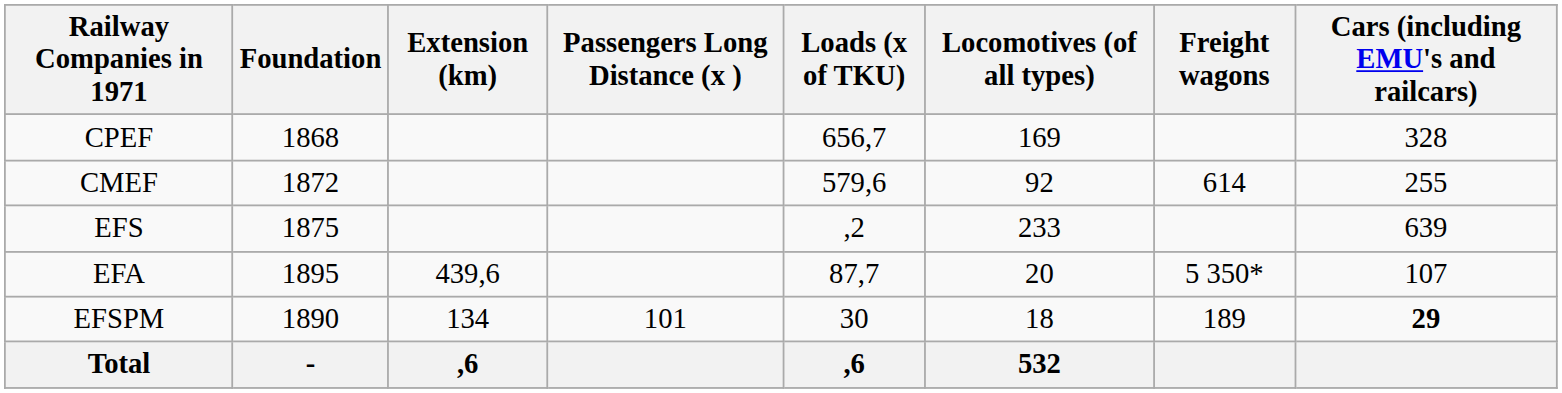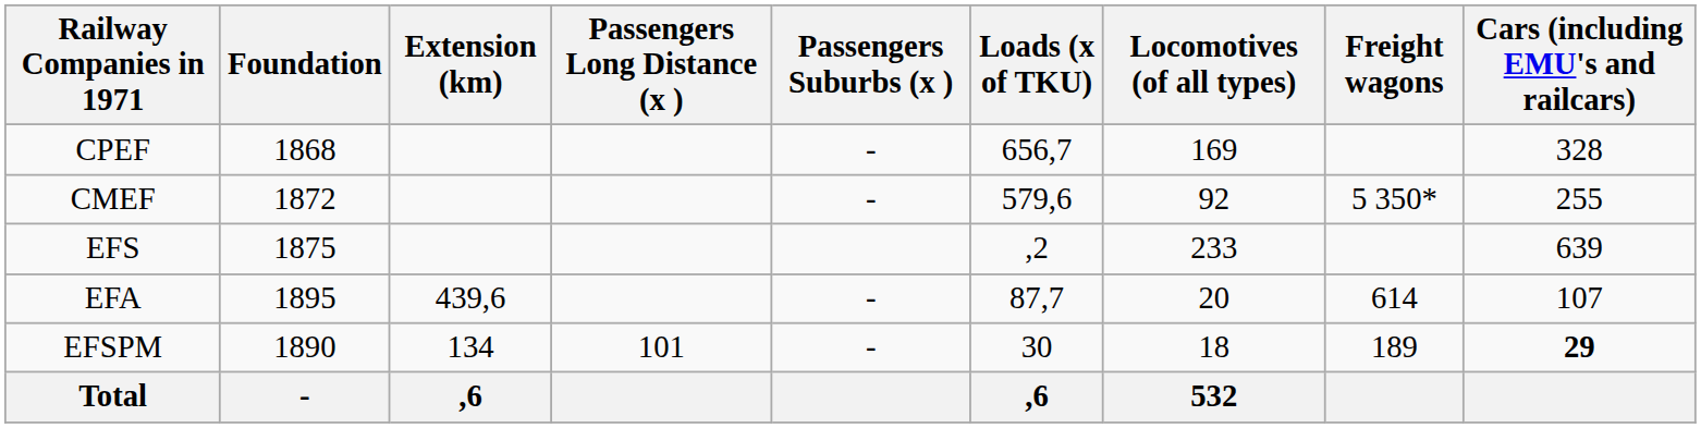 <table class="wikitable">
 <tr>
 <th align="center">Railway Companies in 1971</th>
 <th align="center">Foundation</th>
 <th align="center">Extension (km)</th>
 <th align="center">Passengers Long Distance (x )</th>
+<th align="center">Passengers Suburbs (x )</th>
 <th align="center">Loads  (x  of TKU)</th>
 <th align="center">Locomotives (of all types)</th>
 <th align="center">Freight wagons</th>
 <th align="center">Cars (including <a href='#'>EMU</a>'s and railcars)</th>
 </tr>
 <tr>
 <td align="center">CPEF</td>
 <td align="center">1868</td>
 <td align="center"></td>
 <td align="center"></td>
+<td align="center">-</td>
 <td align="center">656,7</td>
 <td align="center">169</td>
 <td align="center"></td>
 <td align="center">328</td>
 </tr>
 <tr>
 <td align="center">CMEF</td>
 <td align="center">1872</td>
 <td align="center"></td>
 <td align="center"></td>
+<td align="center">-</td>
 <td align="center">579,6</td>
 <td align="center">92</td>
-<td align="center">614</td>
+<td align="center">5 350*</td>
 <td align="center">255</td>
 </tr>
 <tr>
 <td align="center">EFS</td>
 <td align="center">1875</td>
+<td align="center"></td>
 <td align="center"></td>
 <td align="center"></td>
 <td align="center">,2</td>
 <td align="center">233</td>
 <td align="center"></td>
 <td align="center">639</td>
 </tr>
 <tr>
 <td align="center">EFA</td>
 <td align="center">1895</td>
 <td align="center">439,6</td>
 <td align="center"></td>
+<td align="center">-</td>
 <td align="center">87,7</td>
 <td align="center">20</td>
-<td align="center">5 350*</td>
+<td align="center">614</td>
 <td align="center">107</td>
 </tr>
 <tr>
 <td align="center">EFSPM</td>
 <td align="center">1890</td>
 <td align="center">134</td>
 <td align="center">101</td>
+<td align="center">-</td>
 <td align="center">30</td>
 <td align="center">18</td>
 <td align="center">189</td>
 <td align="center"><strong>29</strong></td>
 </tr>
 <tr>
 <th align="center">Total</th>
 <th align="center">-</th>
 <th align="center">,6</th>
 <th align="center"></th>
+<th align="center"></th>
 <th align="center">,6</th>
 <th align="center">532</th>
 <th align="center"></th>
 <th align="center"></th>
 </tr>
 </table>
